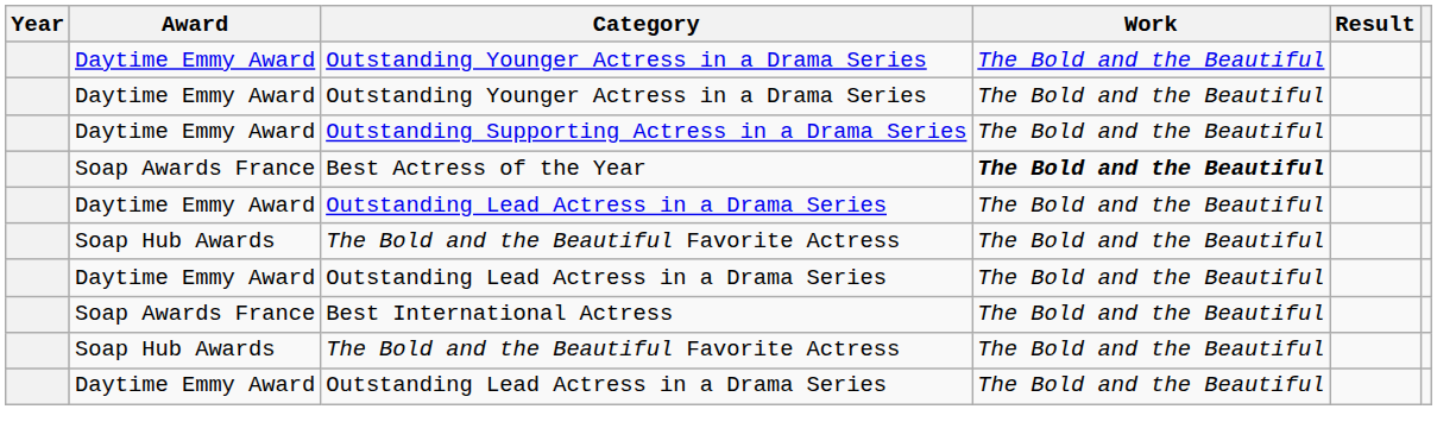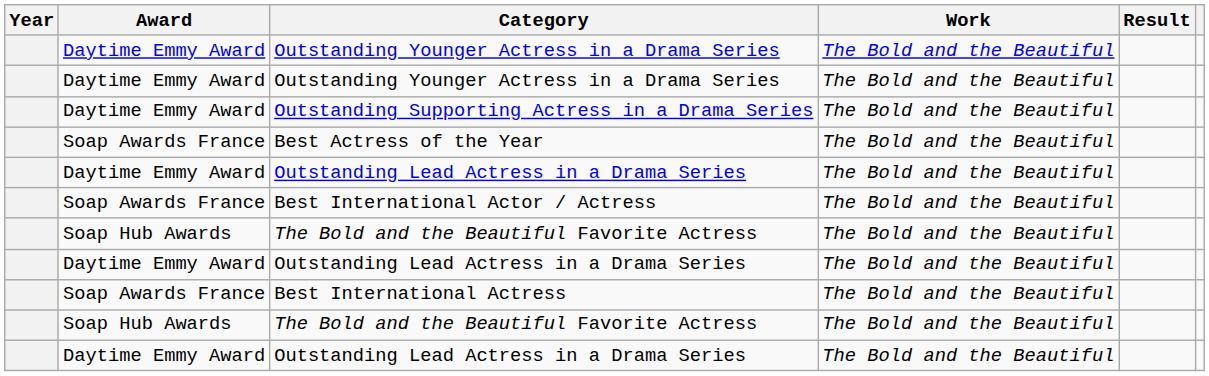 <table class="wikitable sortable plainrowheaders">
 <tr>
 <th scope="col">Year</th>
 <th scope="col">Award</th>
 <th scope="col">Category</th>
 <th scope="col">Work</th>
 <th scope="col">Result</th>
 <th scope="col" class="unsortable"></th>
 </tr>
 <tr>
 <th scope="row"></th>
 <td><a href='#'>Daytime Emmy Award</a></td>
 <td><a href='#'>Outstanding Younger Actress in a Drama Series</a></td>
 <td><em><a href='#'>The Bold and the Beautiful</a></em></td>
 <td></td>
 <td></td>
 </tr>
 <tr>
 <th scope="row"></th>
 <td>Daytime Emmy Award</td>
 <td>Outstanding Younger Actress in a Drama Series</td>
 <td><em>The Bold and the Beautiful</em></td>
 <td></td>
 <td></td>
 </tr>
 <tr>
 <th scope="row"></th>
 <td>Daytime Emmy Award</td>
 <td><a href='#'>Outstanding Supporting Actress in a Drama Series</a></td>
 <td><em>The Bold and the Beautiful</em></td>
 <td></td>
 <td></td>
 </tr>
 <tr>
 <th scope="row"></th>
 <td>Soap Awards France</td>
 <td>Best Actress of the Year</td>
-<td><strong><em>The Bold and the Beautiful</em></strong></td>
+<td><em>The Bold and the Beautiful</em></td>
 <td></td>
 <td></td>
 </tr>
 <tr>
 <th scope="row"></th>
 <td>Daytime Emmy Award</td>
 <td><a href='#'>Outstanding Lead Actress in a Drama Series</a></td>
+<td><em>The Bold and the Beautiful</em></td>
+<td></td>
+<td></td>
+</tr>
+<tr>
+<th scope="row"></th>
+<td>Soap Awards France</td>
+<td>Best International Actor / Actress</td>
 <td><em>The Bold and the Beautiful</em></td>
 <td></td>
 <td></td>
 </tr>
 <tr>
 <th scope="row"></th>
 <td>Soap Hub Awards</td>
 <td><em>The Bold and the Beautiful</em> Favorite Actress</td>
 <td><em>The Bold and the Beautiful</em></td>
 <td></td>
 <td></td>
 </tr>
 <tr>
 <th scope="row"></th>
 <td>Daytime Emmy Award</td>
 <td>Outstanding Lead Actress in a Drama Series</td>
 <td><em>The Bold and the Beautiful</em></td>
 <td></td>
 <td></td>
 </tr>
 <tr>
 <th scope="row"></th>
 <td>Soap Awards France</td>
 <td>Best International Actress</td>
 <td><em>The Bold and the Beautiful</em></td>
 <td></td>
 <td></td>
 </tr>
 <tr>
 <th scope="row"></th>
 <td>Soap Hub Awards</td>
 <td><em>The Bold and the Beautiful</em> Favorite Actress</td>
 <td><em>The Bold and the Beautiful</em></td>
 <td></td>
 <td></td>
 </tr>
 <tr>
 <th scope="row"></th>
 <td>Daytime Emmy Award</td>
 <td>Outstanding Lead Actress in a Drama Series</td>
 <td><em>The Bold and the Beautiful</em></td>
 <td></td>
 <td></td>
 </tr>
 </table>
